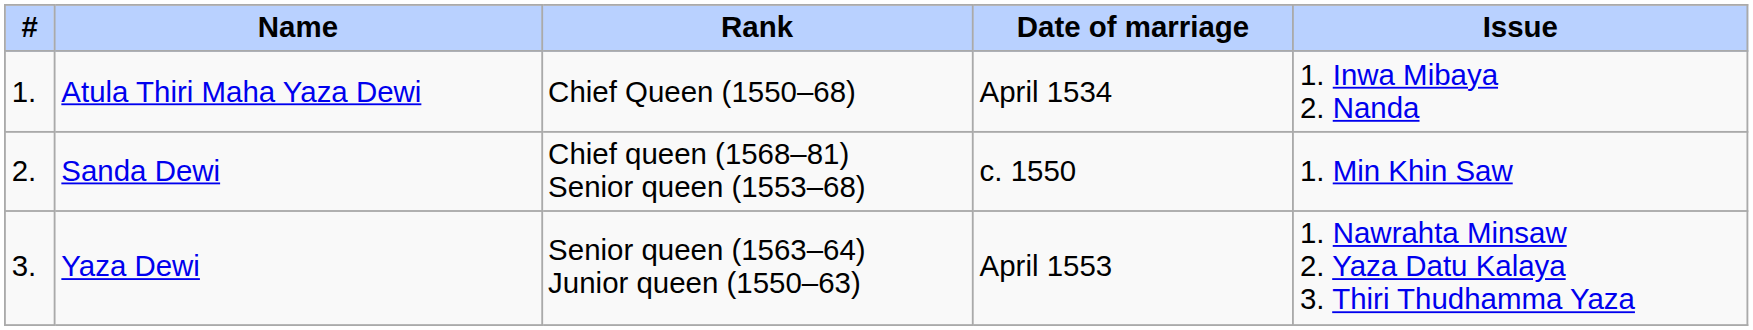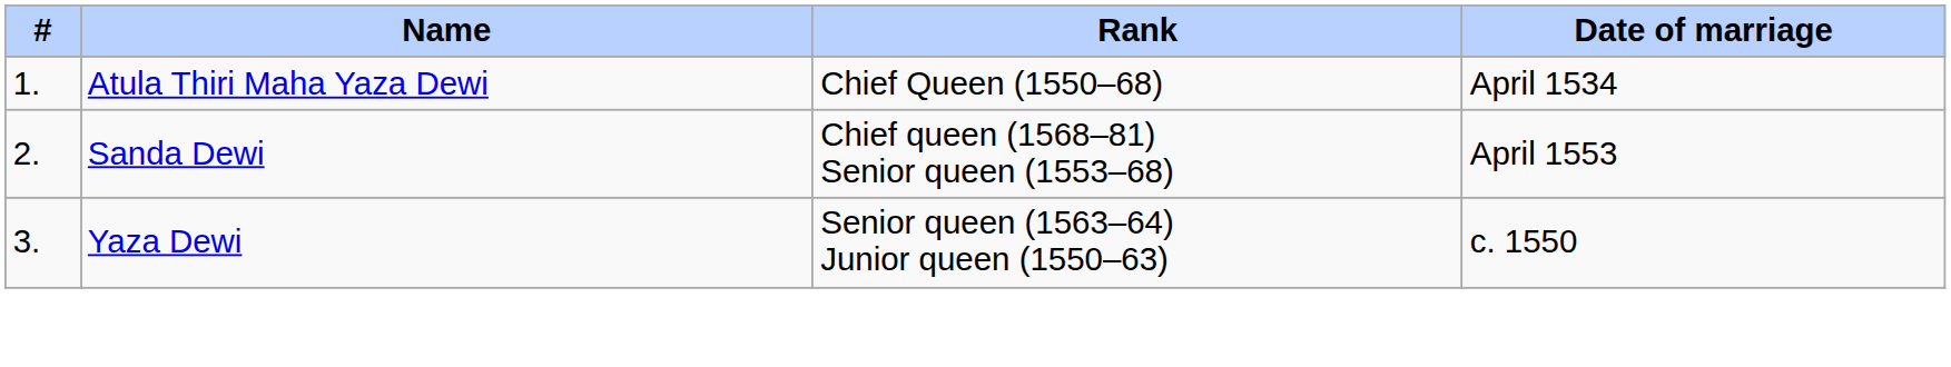 <table width=75% class="wikitable">
 <tr>
 <th style="background-color:#B9D1FF">#</th>
 <th style="background-color:#B9D1FF">Name</th>
 <th style="background-color:#B9D1FF">Rank</th>
 <th style="background-color:#B9D1FF">Date of marriage</th>
-<th style="background-color:#B9D1FF">Issue</th>
 </tr>
 <tr>
 <td>1.</td>
 <td><a href='#'>Atula Thiri Maha Yaza Dewi</a></td>
 <td>Chief Queen (1550–68)</td>
 <td>April 1534</td>
-<td>1. <a href='#'>Inwa Mibaya</a> <br> 2. <a href='#'>Nanda</a></td>
 </tr>
 <tr>
 <td>2.</td>
 <td><a href='#'>Sanda Dewi</a></td>
 <td>Chief queen (1568–81) <br> Senior queen (1553–68)</td>
-<td>c. 1550</td>
-<td>1. <a href='#'>Min Khin Saw</a></td>
+<td>April 1553</td>
 </tr>
 <tr>
 <td>3.</td>
 <td><a href='#'>Yaza Dewi</a></td>
 <td>Senior queen (1563–64) <br> Junior queen (1550–63)</td>
-<td>April 1553</td>
-<td>1. <a href='#'>Nawrahta Minsaw</a> <br> 2. <a href='#'>Yaza Datu Kalaya</a> <br> 3. <a href='#'>Thiri Thudhamma Yaza</a></td>
+<td>c. 1550</td>
 </tr>
 </table>
